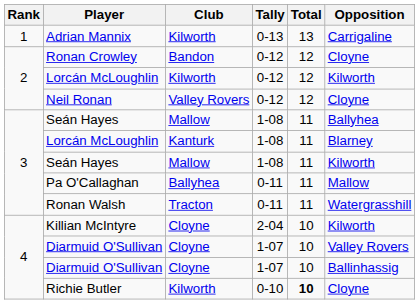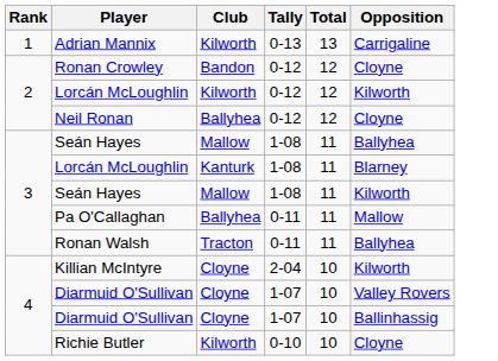 <table class="wikitable">
 <tr>
 <th>Rank</th>
 <th>Player</th>
 <th>Club</th>
 <th>Tally</th>
 <th>Total</th>
 <th>Opposition</th>
 </tr>
 <tr>
 <td rowspan="1" style="text-align:center;">1</td>
 <td><a href='#'>Adrian Mannix</a></td>
 <td><a href='#'>Kilworth</a></td>
 <td align=center>0-13</td>
 <td align=center>13</td>
 <td><a href='#'>Carrigaline</a></td>
 </tr>
 <tr>
 <td rowspan="3" style="text-align:center;">2</td>
 <td><a href='#'>Ronan Crowley</a></td>
 <td><a href='#'>Bandon</a></td>
 <td align=center>0-12</td>
 <td align=center>12</td>
 <td><a href='#'>Cloyne</a></td>
 </tr>
 <tr>
 <td><a href='#'>Lorcán McLoughlin</a></td>
 <td><a href='#'>Kilworth</a></td>
 <td align=center>0-12</td>
 <td align=center>12</td>
 <td><a href='#'>Kilworth</a></td>
 </tr>
 <tr>
 <td><a href='#'>Neil Ronan</a></td>
-<td><a href='#'>Valley Rovers</a></td>
+<td><a href='#'>Ballyhea</a></td>
 <td align=center>0-12</td>
 <td align=center>12</td>
 <td><a href='#'>Cloyne</a></td>
 </tr>
 <tr>
 <td rowspan="5" style="text-align:center;">3</td>
 <td>Seán Hayes</td>
 <td><a href='#'>Mallow</a></td>
 <td align=center>1-08</td>
 <td align=center>11</td>
 <td><a href='#'>Ballyhea</a></td>
 </tr>
 <tr>
 <td><a href='#'>Lorcán McLoughlin</a></td>
 <td><a href='#'>Kanturk</a></td>
 <td align=center>1-08</td>
 <td align=center>11</td>
 <td><a href='#'>Blarney</a></td>
 </tr>
 <tr>
 <td>Seán Hayes</td>
 <td><a href='#'>Mallow</a></td>
 <td align=center>1-08</td>
 <td align=center>11</td>
 <td><a href='#'>Kilworth</a></td>
 </tr>
 <tr>
 <td>Pa O'Callaghan</td>
 <td><a href='#'>Ballyhea</a></td>
 <td align=center>0-11</td>
 <td align=center>11</td>
 <td><a href='#'>Mallow</a></td>
 </tr>
 <tr>
 <td>Ronan Walsh</td>
 <td><a href='#'>Tracton</a></td>
 <td align=center>0-11</td>
 <td align=center>11</td>
-<td><a href='#'>Watergrasshill</a></td>
+<td><a href='#'>Ballyhea</a></td>
 </tr>
 <tr>
 <td rowspan="4" style="text-align:center;">4</td>
 <td>Killian McIntyre</td>
 <td><a href='#'>Cloyne</a></td>
 <td align=center>2-04</td>
 <td align=center>10</td>
 <td><a href='#'>Kilworth</a></td>
 </tr>
 <tr>
 <td><a href='#'>Diarmuid O'Sullivan</a></td>
 <td><a href='#'>Cloyne</a></td>
 <td align=center>1-07</td>
 <td align=center>10</td>
 <td><a href='#'>Valley Rovers</a></td>
 </tr>
 <tr>
 <td><a href='#'>Diarmuid O'Sullivan</a></td>
 <td><a href='#'>Cloyne</a></td>
 <td align=center>1-07</td>
 <td align=center>10</td>
 <td><a href='#'>Ballinhassig</a></td>
 </tr>
 <tr>
 <td>Richie Butler</td>
 <td><a href='#'>Kilworth</a></td>
 <td align=center>0-10</td>
-<td align=center><strong>10</strong></td>
+<td align=center>10</td>
 <td><a href='#'>Cloyne</a></td>
 </tr>
 </table>
